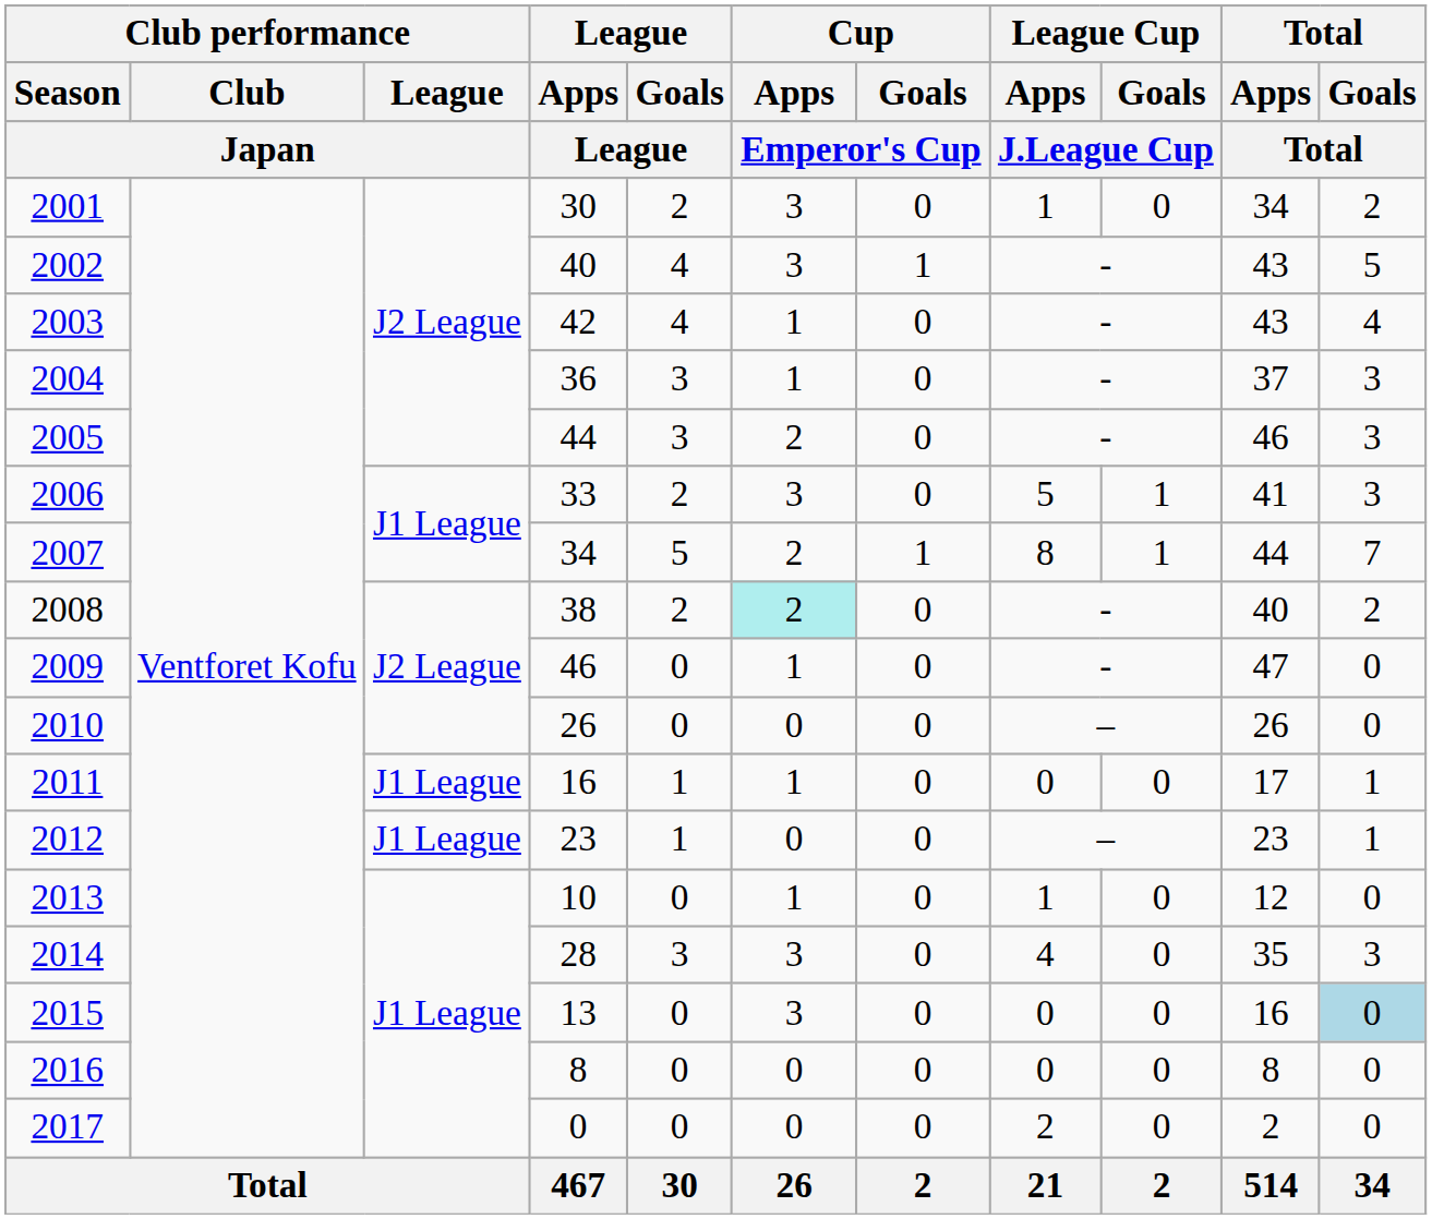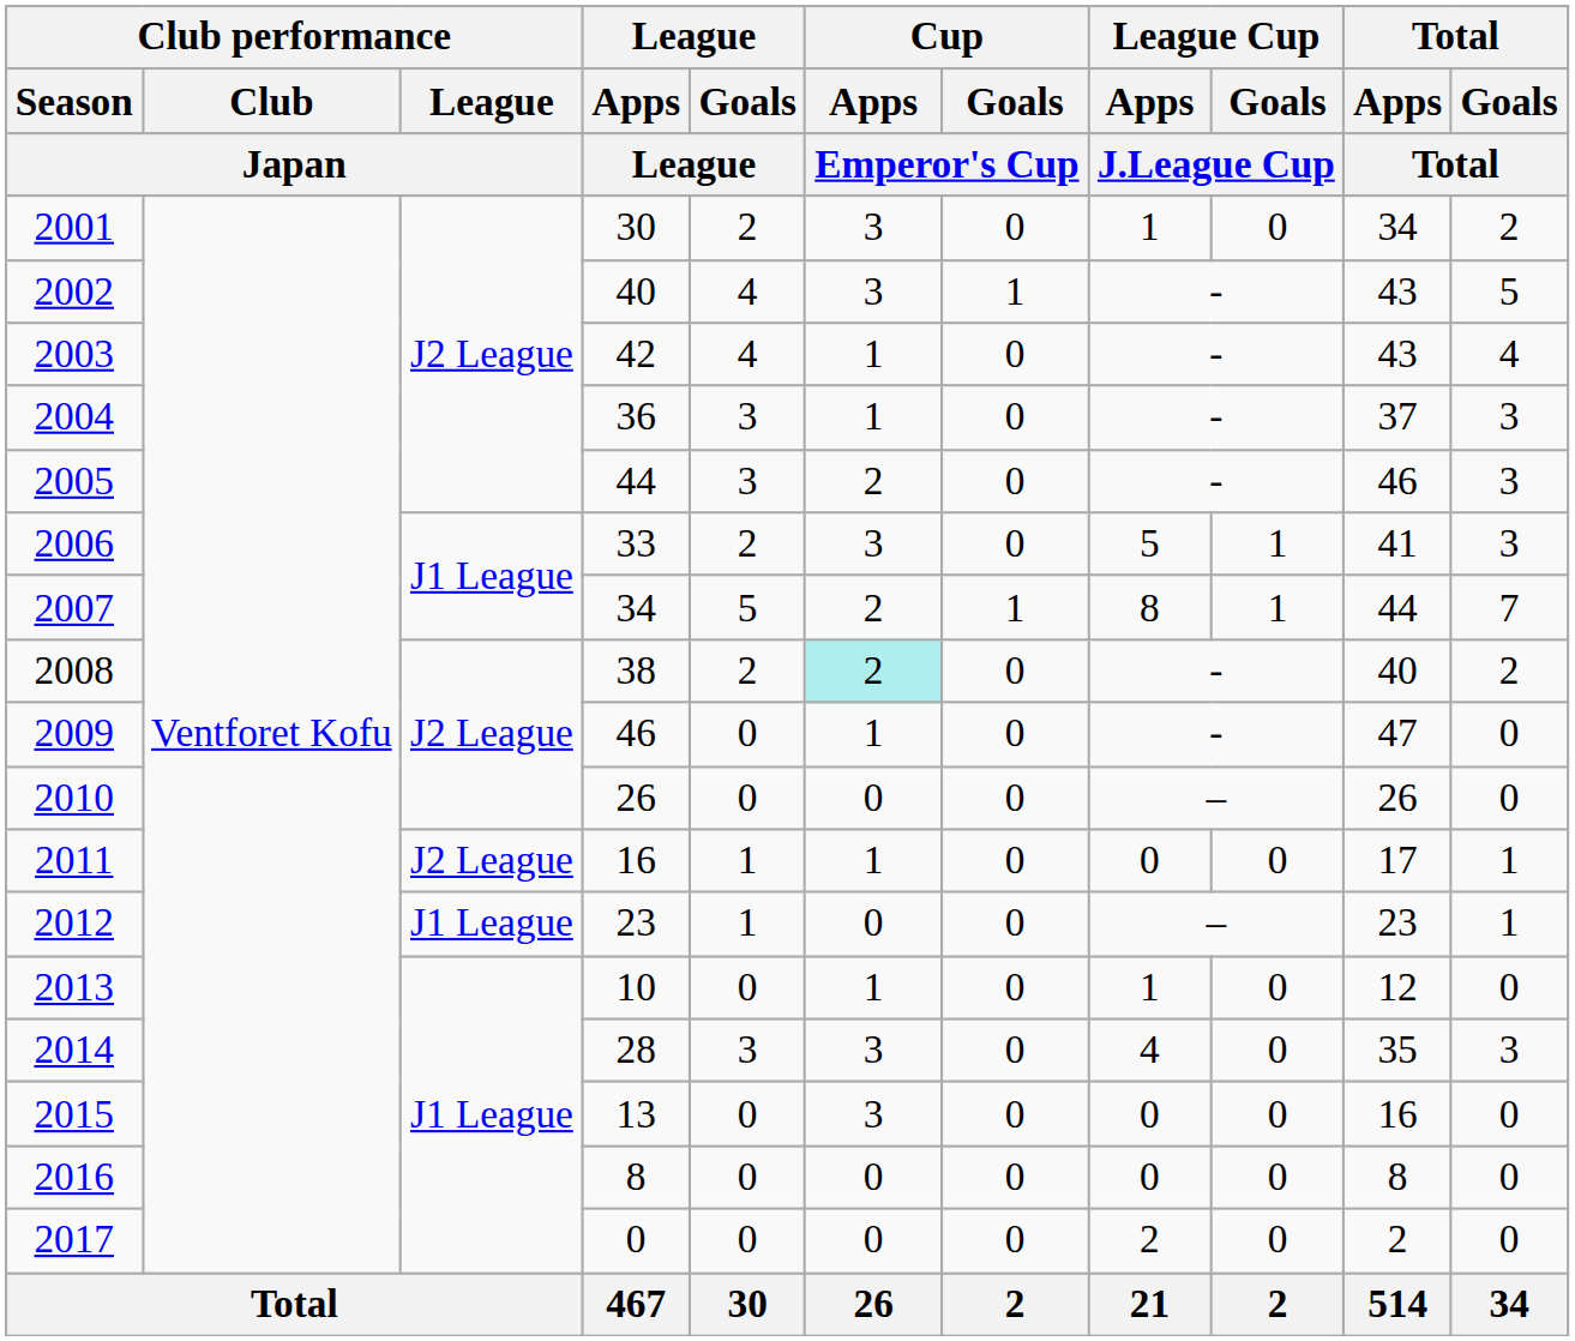 <table class="wikitable" style="text-align:center;">
 <tr>
 <th colspan=3>Club performance</th>
 <th colspan=2>League</th>
 <th colspan=2>Cup</th>
 <th colspan=2>League Cup</th>
 <th colspan=2>Total</th>
 </tr>
 <tr>
 <th>Season</th>
 <th>Club</th>
 <th>League</th>
 <th>Apps</th>
 <th>Goals</th>
 <th>Apps</th>
 <th>Goals</th>
 <th>Apps</th>
 <th>Goals</th>
 <th>Apps</th>
 <th>Goals</th>
 </tr>
 <tr>
 <th colspan=3>Japan</th>
 <th colspan=2>League</th>
 <th colspan=2><a href='#'>Emperor's Cup</a></th>
 <th colspan=2><a href='#'>J.League Cup</a></th>
 <th colspan=2>Total</th>
 </tr>
 <tr>
 <td><a href='#'>2001</a></td>
 <td rowspan="17"><a href='#'>Ventforet Kofu</a></td>
 <td rowspan="5"><a href='#'>J2 League</a></td>
 <td>30</td>
 <td>2</td>
 <td>3</td>
 <td>0</td>
 <td>1</td>
 <td>0</td>
 <td>34</td>
 <td>2</td>
 </tr>
 <tr>
 <td><a href='#'>2002</a></td>
 <td>40</td>
 <td>4</td>
 <td>3</td>
 <td>1</td>
 <td colspan="2">-</td>
 <td>43</td>
 <td>5</td>
 </tr>
 <tr>
 <td><a href='#'>2003</a></td>
 <td>42</td>
 <td>4</td>
 <td>1</td>
 <td>0</td>
 <td colspan="2">-</td>
 <td>43</td>
 <td>4</td>
 </tr>
 <tr>
 <td><a href='#'>2004</a></td>
 <td>36</td>
 <td>3</td>
 <td>1</td>
 <td>0</td>
 <td colspan="2">-</td>
 <td>37</td>
 <td>3</td>
 </tr>
 <tr>
 <td><a href='#'>2005</a></td>
 <td>44</td>
 <td>3</td>
 <td>2</td>
 <td>0</td>
 <td colspan="2">-</td>
 <td>46</td>
 <td>3</td>
 </tr>
 <tr>
 <td><a href='#'>2006</a></td>
 <td rowspan="2"><a href='#'>J1 League</a></td>
 <td>33</td>
 <td>2</td>
 <td>3</td>
 <td>0</td>
 <td>5</td>
 <td>1</td>
 <td>41</td>
 <td>3</td>
 </tr>
 <tr>
 <td><a href='#'>2007</a></td>
 <td>34</td>
 <td>5</td>
 <td>2</td>
 <td>1</td>
 <td>8</td>
 <td>1</td>
 <td>44</td>
 <td>7</td>
 </tr>
 <tr>
 <td>2008</td>
 <td rowspan="3"><a href='#'>J2 League</a></td>
 <td>38</td>
 <td>2</td>
 <td style="background: paleturquoise;">2</td>
 <td>0</td>
 <td colspan="2">-</td>
 <td>40</td>
 <td>2</td>
 </tr>
 <tr>
 <td><a href='#'>2009</a></td>
 <td>46</td>
 <td>0</td>
 <td>1</td>
 <td>0</td>
 <td colspan="2">-</td>
 <td>47</td>
 <td>0</td>
 </tr>
 <tr>
 <td><a href='#'>2010</a></td>
 <td>26</td>
 <td>0</td>
 <td>0</td>
 <td>0</td>
 <td colspan="2">–</td>
 <td>26</td>
 <td>0</td>
 </tr>
 <tr>
 <td><a href='#'>2011</a></td>
-<td><a href='#'>J1 League</a></td>
+<td><a href='#'>J2 League</a></td>
 <td>16</td>
 <td>1</td>
 <td>1</td>
 <td>0</td>
 <td>0</td>
 <td>0</td>
 <td>17</td>
 <td>1</td>
 </tr>
 <tr>
 <td><a href='#'>2012</a></td>
 <td><a href='#'>J1 League</a></td>
 <td>23</td>
 <td>1</td>
 <td>0</td>
 <td>0</td>
 <td colspan="2">–</td>
 <td>23</td>
 <td>1</td>
 </tr>
 <tr>
 <td><a href='#'>2013</a></td>
 <td rowspan="5"><a href='#'>J1 League</a></td>
 <td>10</td>
 <td>0</td>
 <td>1</td>
 <td>0</td>
 <td>1</td>
 <td>0</td>
 <td>12</td>
 <td>0</td>
 </tr>
 <tr>
 <td><a href='#'>2014</a></td>
 <td>28</td>
 <td>3</td>
 <td>3</td>
 <td>0</td>
 <td>4</td>
 <td>0</td>
 <td>35</td>
 <td>3</td>
 </tr>
 <tr>
 <td><a href='#'>2015</a></td>
 <td>13</td>
 <td>0</td>
 <td>3</td>
 <td>0</td>
 <td>0</td>
 <td>0</td>
 <td>16</td>
-<td style="background: lightblue;">0</td>
+<td>0</td>
 </tr>
 <tr>
 <td><a href='#'>2016</a></td>
 <td>8</td>
 <td>0</td>
 <td>0</td>
 <td>0</td>
 <td>0</td>
 <td>0</td>
 <td>8</td>
 <td>0</td>
 </tr>
 <tr>
 <td><a href='#'>2017</a></td>
 <td>0</td>
 <td>0</td>
 <td>0</td>
 <td>0</td>
 <td>2</td>
 <td>0</td>
 <td>2</td>
 <td>0</td>
 </tr>
 <tr>
 <th colspan=3>Total</th>
 <th>467</th>
 <th>30</th>
 <th>26</th>
 <th>2</th>
 <th>21</th>
 <th>2</th>
 <th>514</th>
 <th>34</th>
 </tr>
 </table>
